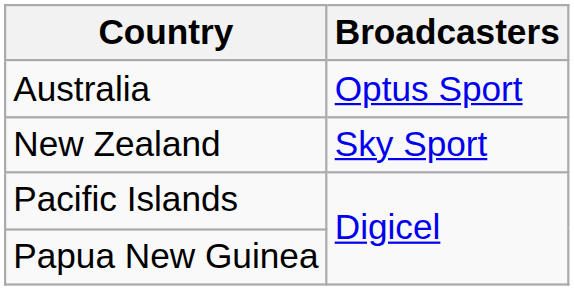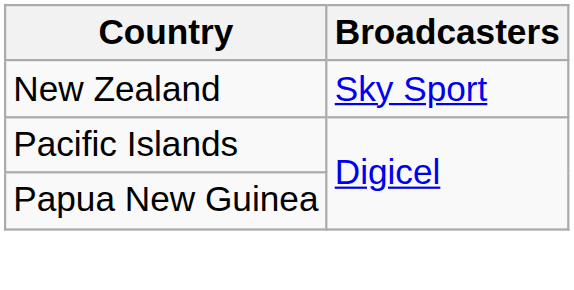 <table class="wikitable sortable">
 <tr>
 <th>Country</th>
 <th>Broadcasters</th>
-</tr>
-<tr>
-<td>Australia</td>
-<td><a href='#'>Optus Sport</a></td>
 </tr>
 <tr>
 <td>New Zealand</td>
 <td><a href='#'>Sky Sport</a></td>
 </tr>
 <tr>
 <td>Pacific Islands</td>
 <td rowspan="2"><a href='#'>Digicel</a></td>
 </tr>
 <tr>
 <td>Papua New Guinea</td>
 </tr>
 </table>
